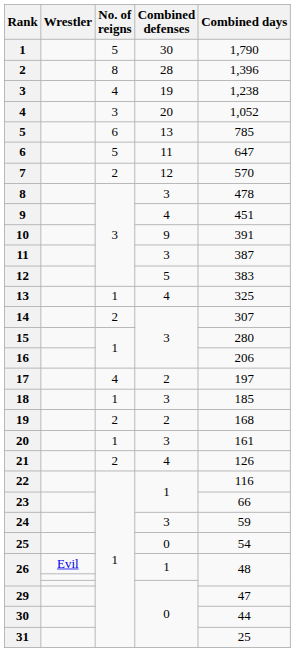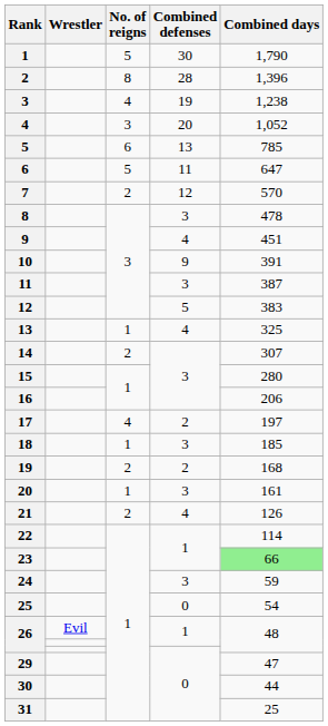 <table class="wikitable sortable" style="text-align:center;">
 <tr>
 <th>Rank</th>
 <th>Wrestler</th>
 <th>No. of<br>reigns</th>
 <th>Combined<br>defenses</th>
 <th>Combined days</th>
 </tr>
 <tr>
 <th>1</th>
 <td></td>
 <td>5</td>
 <td>30</td>
 <td>1,790</td>
 </tr>
 <tr>
 <th>2</th>
 <td></td>
 <td>8</td>
 <td>28</td>
 <td>1,396</td>
 </tr>
 <tr>
 <th>3</th>
 <td></td>
 <td>4</td>
 <td>19</td>
 <td>1,238</td>
 </tr>
 <tr>
 <th>4</th>
 <td></td>
 <td>3</td>
 <td>20</td>
 <td>1,052</td>
 </tr>
 <tr>
 <th>5</th>
 <td></td>
 <td>6</td>
 <td>13</td>
 <td>785</td>
 </tr>
 <tr>
 <th>6</th>
 <td></td>
 <td>5</td>
 <td>11</td>
 <td>647</td>
 </tr>
 <tr>
 <th>7</th>
 <td></td>
 <td>2</td>
 <td>12</td>
 <td>570</td>
 </tr>
 <tr>
 <th>8</th>
 <td></td>
 <td rowspan="5">3</td>
 <td>3</td>
 <td>478</td>
 </tr>
 <tr>
 <th>9</th>
 <td></td>
 <td>4</td>
 <td>451</td>
 </tr>
 <tr>
 <th>10</th>
 <td></td>
 <td>9</td>
 <td>391</td>
 </tr>
 <tr>
 <th>11</th>
 <td></td>
 <td>3</td>
 <td>387</td>
 </tr>
 <tr>
 <th>12</th>
 <td></td>
 <td>5</td>
 <td>383</td>
 </tr>
 <tr>
 <th>13</th>
 <td></td>
 <td>1</td>
 <td>4</td>
 <td>325</td>
 </tr>
 <tr>
 <th>14</th>
 <td></td>
 <td>2</td>
 <td rowspan="3">3</td>
 <td>307</td>
 </tr>
 <tr>
 <th>15</th>
 <td></td>
 <td rowspan="2">1</td>
 <td>280</td>
 </tr>
 <tr>
 <th>16</th>
 <td></td>
 <td>206</td>
 </tr>
 <tr>
 <th>17</th>
 <td></td>
 <td>4</td>
 <td>2</td>
 <td>197</td>
 </tr>
 <tr>
 <th>18</th>
 <td></td>
 <td>1</td>
 <td>3</td>
 <td>185</td>
 </tr>
 <tr>
 <th>19</th>
 <td></td>
 <td>2</td>
 <td>2</td>
 <td>168</td>
 </tr>
 <tr>
 <th>20</th>
 <td></td>
 <td>1</td>
 <td>3</td>
 <td>161</td>
 </tr>
 <tr>
 <th>21</th>
 <td></td>
 <td>2</td>
 <td>4</td>
 <td>126</td>
 </tr>
 <tr>
 <th>22</th>
 <td></td>
 <td rowspan="10">1</td>
 <td rowspan="2">1</td>
-<td>116</td>
+<td>114</td>
 </tr>
 <tr>
 <th>23</th>
 <td></td>
-<td>66</td>
+<td style="background: lightgreen;">66</td>
 </tr>
 <tr>
 <th>24</th>
 <td></td>
 <td>3</td>
 <td>59</td>
 </tr>
 <tr>
 <th>25</th>
 <td></td>
 <td>0</td>
 <td>54</td>
 </tr>
 <tr>
 <th rowspan="3">26</th>
 <td {{sort><a href='#'>Evil</a></td>
 <td rowspan="2">1</td>
 <td rowspan="3">48</td>
 </tr>
 <tr>
 <td></td>
 </tr>
 <tr>
 <td></td>
 <td rowspan="4">0</td>
 </tr>
 <tr>
 <th>29</th>
 <td></td>
 <td>47</td>
 </tr>
 <tr>
 <th>30</th>
 <td></td>
 <td>44</td>
 </tr>
 <tr>
 <th>31</th>
 <td></td>
 <td>25</td>
 </tr>
 </table>
